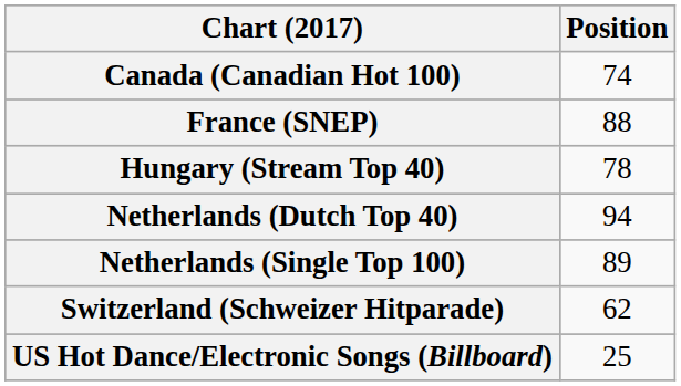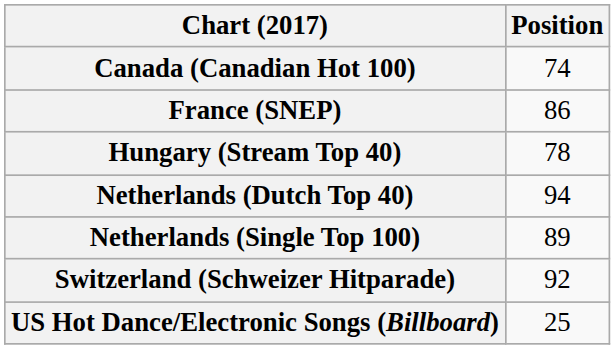 <table class="wikitable sortable plainrowheaders" style="text-align:center">
 <tr>
 <th scope="col">Chart (2017)</th>
 <th scope="col">Position</th>
 </tr>
 <tr>
 <th scope="row">Canada (Canadian Hot 100)</th>
 <td>74</td>
 </tr>
 <tr>
 <th scope="row">France (SNEP)</th>
-<td>88</td>
+<td>86</td>
 </tr>
 <tr>
 <th scope="row">Hungary (Stream Top 40)</th>
 <td>78</td>
 </tr>
 <tr>
 <th scope="row">Netherlands (Dutch Top 40)</th>
 <td>94</td>
 </tr>
 <tr>
 <th scope="row">Netherlands (Single Top 100)</th>
 <td>89</td>
 </tr>
 <tr>
 <th scope="row">Switzerland (Schweizer Hitparade)</th>
-<td>62</td>
+<td>92</td>
 </tr>
 <tr>
 <th scope="row">US Hot Dance/Electronic Songs (<em>Billboard</em>)</th>
 <td>25</td>
 </tr>
 </table>
